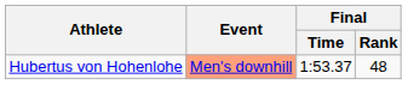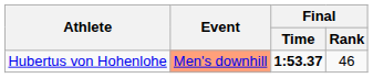 <table class="wikitable" style="font-size:90%">
 <tr>
 <th rowspan="2">Athlete</th>
 <th rowspan="2">Event</th>
 <th colspan="5">Final</th>
 </tr>
 <tr>
 <th>Time</th>
 <th>Rank</th>
 </tr>
 <tr>
 <td><a href='#'>Hubertus von Hohenlohe</a></td>
 <td style="background: lightsalmon;"><a href='#'>Men's downhill</a></td>
-<td align="center">1:53.37</td>
-<td align="center">48</td>
+<td align="center"><strong>1:53.37</strong></td>
+<td align="center">46</td>
 </tr>
 </table>
